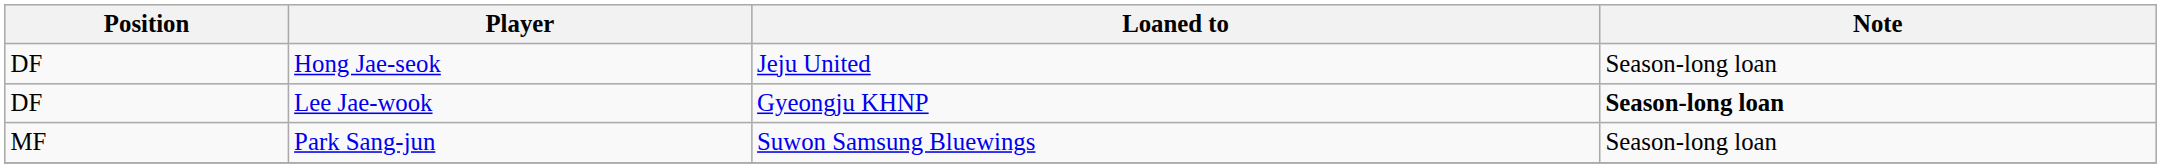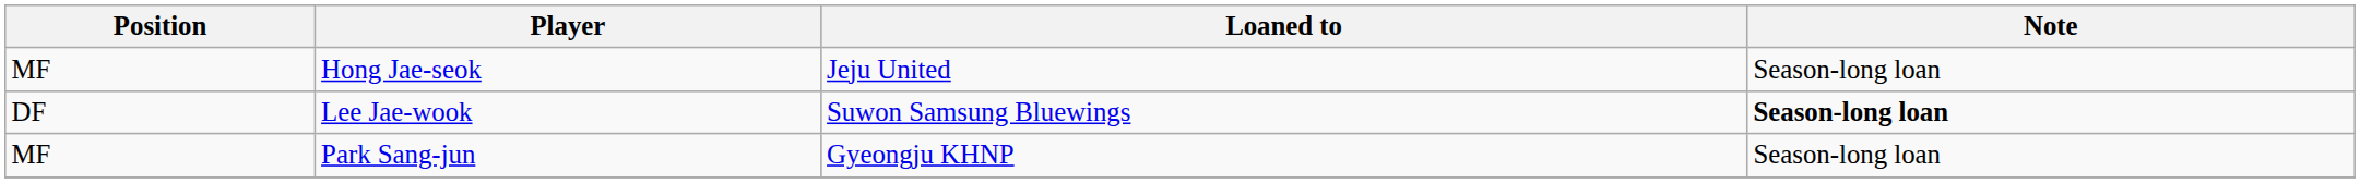 <table class="wikitable sortable" style="width:70%; text-align:center; font-size:100%; text-align:left;">
 <tr>
 <th>Position</th>
 <th>Player</th>
 <th>Loaned to</th>
 <th>Note</th>
 </tr>
 <tr>
-<td>DF</td>
+<td>MF</td>
 <td> <a href='#'>Hong Jae-seok</a></td>
 <td> <a href='#'>Jeju United</a></td>
 <td>Season-long loan</td>
 </tr>
 <tr>
 <td>DF</td>
 <td> <a href='#'>Lee Jae-wook</a></td>
-<td> <a href='#'>Gyeongju KHNP</a></td>
+<td> <a href='#'>Suwon Samsung Bluewings</a></td>
 <td><strong>Season-long loan</strong></td>
 </tr>
 <tr>
 <td>MF</td>
 <td> <a href='#'>Park Sang-jun</a></td>
-<td> <a href='#'>Suwon Samsung Bluewings</a></td>
+<td> <a href='#'>Gyeongju KHNP</a></td>
 <td>Season-long loan</td>
 </tr>
 <tr>
 </tr>
 </table>
